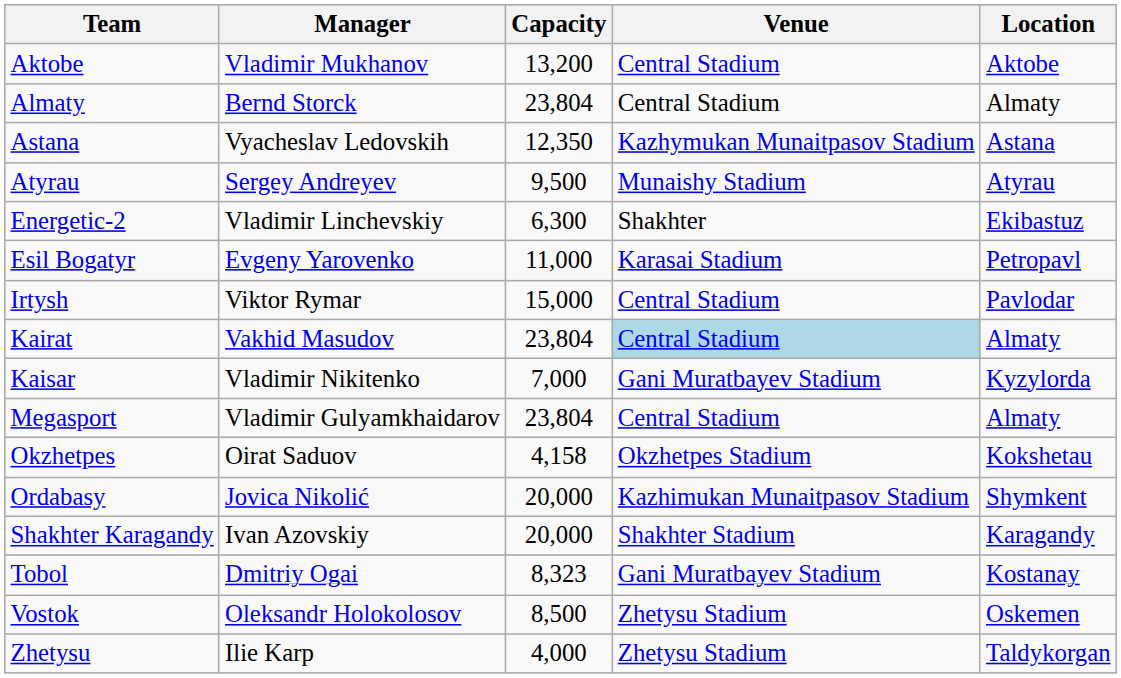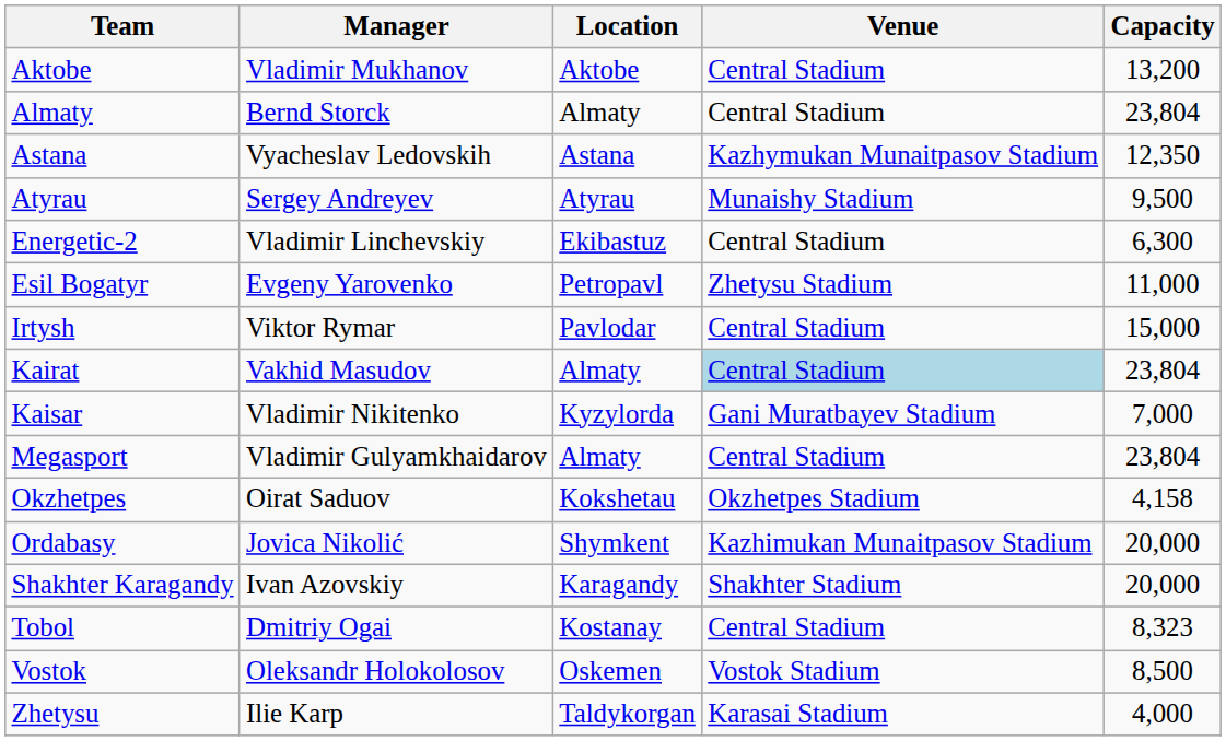 <table class="wikitable sortable" border="1">
 <tr>
 <th>Team</th>
 <th>Manager</th>
+<th>Location</th>
+<th>Venue</th>
 <th>Capacity</th>
-<th>Venue</th>
-<th>Location</th>
 </tr>
 <tr>
 <td><a href='#'>Aktobe</a></td>
 <td> <a href='#'>Vladimir Mukhanov</a></td>
+<td><a href='#'>Aktobe</a></td>
+<td><a href='#'>Central Stadium</a></td>
 <td style="text-align:center;">13,200</td>
-<td><a href='#'>Central Stadium</a></td>
-<td><a href='#'>Aktobe</a></td>
 </tr>
 <tr>
 <td><a href='#'>Almaty</a></td>
 <td> <a href='#'>Bernd Storck</a></td>
+<td>Almaty</td>
+<td>Central Stadium</td>
 <td style="text-align:center;">23,804</td>
-<td>Central Stadium</td>
-<td>Almaty</td>
 </tr>
 <tr>
 <td><a href='#'>Astana</a></td>
 <td> Vyacheslav Ledovskih</td>
+<td><a href='#'>Astana</a></td>
+<td><a href='#'>Kazhymukan Munaitpasov Stadium</a></td>
 <td style="text-align:center;">12,350</td>
-<td><a href='#'>Kazhymukan Munaitpasov Stadium</a></td>
-<td><a href='#'>Astana</a></td>
 </tr>
 <tr>
 <td><a href='#'>Atyrau</a></td>
 <td> <a href='#'>Sergey Andreyev</a></td>
+<td><a href='#'>Atyrau</a></td>
+<td><a href='#'>Munaishy Stadium</a></td>
 <td style="text-align:center;">9,500</td>
-<td><a href='#'>Munaishy Stadium</a></td>
-<td><a href='#'>Atyrau</a></td>
 </tr>
 <tr>
 <td><a href='#'>Energetic-2</a></td>
 <td> Vladimir Linchevskiy</td>
+<td><a href='#'>Ekibastuz</a></td>
+<td>Central Stadium</td>
 <td style="text-align:center;">6,300</td>
-<td>Shakhter</td>
-<td><a href='#'>Ekibastuz</a></td>
 </tr>
 <tr>
 <td><a href='#'>Esil Bogatyr</a></td>
 <td> <a href='#'>Evgeny Yarovenko</a></td>
+<td><a href='#'>Petropavl</a></td>
+<td><a href='#'>Zhetysu Stadium</a></td>
 <td style="text-align:center;">11,000</td>
-<td><a href='#'>Karasai Stadium</a></td>
-<td><a href='#'>Petropavl</a></td>
 </tr>
 <tr>
 <td><a href='#'>Irtysh</a></td>
 <td> Viktor Rymar</td>
+<td><a href='#'>Pavlodar</a></td>
+<td><a href='#'>Central Stadium</a></td>
 <td style="text-align:center;">15,000</td>
-<td><a href='#'>Central Stadium</a></td>
-<td><a href='#'>Pavlodar</a></td>
 </tr>
 <tr>
 <td><a href='#'>Kairat</a></td>
 <td> <a href='#'>Vakhid Masudov</a></td>
+<td><a href='#'>Almaty</a></td>
+<td style="background: lightblue;"><a href='#'>Central Stadium</a></td>
 <td style="text-align:center;">23,804</td>
-<td style="background: lightblue;"><a href='#'>Central Stadium</a></td>
-<td><a href='#'>Almaty</a></td>
 </tr>
 <tr>
 <td><a href='#'>Kaisar</a></td>
 <td> Vladimir Nikitenko</td>
+<td><a href='#'>Kyzylorda</a></td>
+<td><a href='#'>Gani Muratbayev Stadium</a></td>
 <td style="text-align:center;">7,000</td>
-<td><a href='#'>Gani Muratbayev Stadium</a></td>
-<td><a href='#'>Kyzylorda</a></td>
 </tr>
 <tr>
 <td><a href='#'>Megasport</a></td>
 <td> Vladimir Gulyamkhaidarov</td>
+<td><a href='#'>Almaty</a></td>
+<td><a href='#'>Central Stadium</a></td>
 <td style="text-align:center;">23,804</td>
-<td><a href='#'>Central Stadium</a></td>
-<td><a href='#'>Almaty</a></td>
 </tr>
 <tr>
 <td><a href='#'>Okzhetpes</a></td>
 <td> Oirat Saduov</td>
+<td><a href='#'>Kokshetau</a></td>
+<td><a href='#'>Okzhetpes Stadium</a></td>
 <td style="text-align:center;">4,158</td>
-<td><a href='#'>Okzhetpes Stadium</a></td>
-<td><a href='#'>Kokshetau</a></td>
 </tr>
 <tr>
 <td><a href='#'>Ordabasy</a></td>
 <td> <a href='#'>Jovica Nikolić</a></td>
+<td><a href='#'>Shymkent</a></td>
+<td><a href='#'>Kazhimukan Munaitpasov Stadium</a></td>
 <td style="text-align:center;">20,000</td>
-<td><a href='#'>Kazhimukan Munaitpasov Stadium</a></td>
-<td><a href='#'>Shymkent</a></td>
 </tr>
 <tr>
 <td><a href='#'>Shakhter Karagandy</a></td>
 <td> Ivan Azovskiy</td>
+<td><a href='#'>Karagandy</a></td>
+<td><a href='#'>Shakhter Stadium</a></td>
 <td style="text-align:center;">20,000</td>
-<td><a href='#'>Shakhter Stadium</a></td>
-<td><a href='#'>Karagandy</a></td>
 </tr>
 <tr>
 <td><a href='#'>Tobol</a></td>
 <td> <a href='#'>Dmitriy Ogai</a></td>
+<td><a href='#'>Kostanay</a></td>
+<td><a href='#'>Central Stadium</a></td>
 <td style="text-align:center;">8,323</td>
-<td><a href='#'>Gani Muratbayev Stadium</a></td>
-<td><a href='#'>Kostanay</a></td>
 </tr>
 <tr>
 <td><a href='#'>Vostok</a></td>
 <td> <a href='#'>Oleksandr Holokolosov</a></td>
+<td><a href='#'>Oskemen</a></td>
+<td><a href='#'>Vostok Stadium</a></td>
 <td style="text-align:center;">8,500</td>
-<td><a href='#'>Zhetysu Stadium</a></td>
-<td><a href='#'>Oskemen</a></td>
 </tr>
 <tr>
 <td><a href='#'>Zhetysu</a></td>
 <td> Ilie Karp</td>
+<td><a href='#'>Taldykorgan</a></td>
+<td><a href='#'>Karasai Stadium</a></td>
 <td style="text-align:center;">4,000</td>
-<td><a href='#'>Zhetysu Stadium</a></td>
-<td><a href='#'>Taldykorgan</a></td>
 </tr>
 </table>
